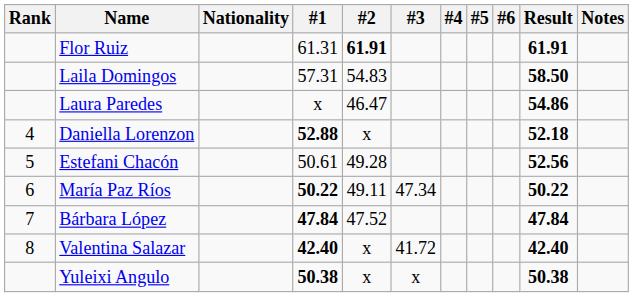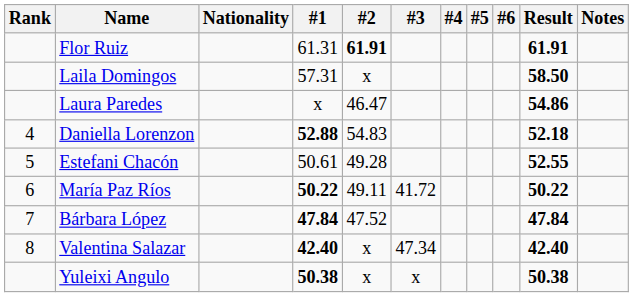 <table class="wikitable sortable" style="text-align:center;font-size=95%">
 <tr>
 <th>Rank</th>
 <th>Name</th>
 <th>Nationality</th>
 <th>#1</th>
 <th>#2</th>
 <th>#3</th>
 <th>#4</th>
 <th>#5</th>
 <th>#6</th>
 <th>Result</th>
 <th>Notes</th>
 </tr>
 <tr>
 <td></td>
 <td align=left><a href='#'>Flor Ruiz</a></td>
 <td align=left></td>
 <td>61.31</td>
 <td><strong>61.91</strong></td>
 <td></td>
 <td></td>
 <td></td>
 <td></td>
 <td><strong>61.91</strong></td>
 <td><strong></strong></td>
 </tr>
 <tr>
 <td></td>
 <td align=left><a href='#'>Laila Domingos</a></td>
 <td align=left></td>
 <td>57.31</td>
-<td>54.83</td>
+<td>x</td>
 <td></td>
 <td></td>
 <td></td>
 <td></td>
 <td><strong>58.50</strong></td>
 <td></td>
 </tr>
 <tr>
 <td></td>
 <td align=left><a href='#'>Laura Paredes</a></td>
 <td align=left></td>
 <td>x</td>
 <td>46.47</td>
 <td></td>
 <td></td>
 <td></td>
 <td></td>
 <td><strong>54.86</strong></td>
 <td><strong></strong></td>
 </tr>
 <tr>
 <td>4</td>
 <td align=left><a href='#'>Daniella Lorenzon</a></td>
 <td align=left></td>
 <td><strong>52.88</strong></td>
-<td>x</td>
+<td>54.83</td>
 <td></td>
 <td></td>
 <td></td>
 <td></td>
 <td><strong>52.18</strong></td>
 <td></td>
 </tr>
 <tr>
 <td>5</td>
 <td align=left><a href='#'>Estefani Chacón</a></td>
 <td align=left></td>
 <td>50.61</td>
 <td>49.28</td>
 <td></td>
 <td></td>
 <td></td>
 <td></td>
-<td><strong>52.56</strong></td>
+<td><strong>52.55</strong></td>
 <td></td>
 </tr>
 <tr>
 <td>6</td>
 <td align=left><a href='#'>María Paz Ríos</a></td>
 <td align=left></td>
 <td><strong>50.22</strong></td>
 <td>49.11</td>
-<td>47.34</td>
+<td>41.72</td>
 <td></td>
 <td></td>
 <td></td>
 <td><strong>50.22</strong></td>
 <td></td>
 </tr>
 <tr>
 <td>7</td>
 <td align=left><a href='#'>Bárbara López</a></td>
 <td align=left></td>
 <td><strong>47.84</strong></td>
 <td>47.52</td>
 <td></td>
 <td></td>
 <td></td>
 <td></td>
 <td><strong>47.84</strong></td>
 <td></td>
 </tr>
 <tr>
 <td>8</td>
 <td align=left><a href='#'>Valentina Salazar</a></td>
 <td align=left></td>
 <td><strong>42.40</strong></td>
 <td>x</td>
-<td>41.72</td>
+<td>47.34</td>
 <td></td>
 <td></td>
 <td></td>
 <td><strong>42.40</strong></td>
 <td></td>
 </tr>
 <tr>
 <td></td>
 <td align=left><a href='#'>Yuleixi Angulo</a></td>
 <td align=left></td>
 <td><strong>50.38</strong></td>
 <td>x</td>
 <td>x</td>
 <td></td>
 <td></td>
 <td></td>
 <td><strong>50.38</strong></td>
 <td></td>
 </tr>
 </table>
